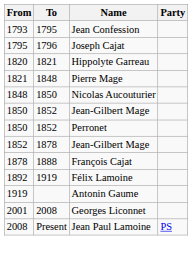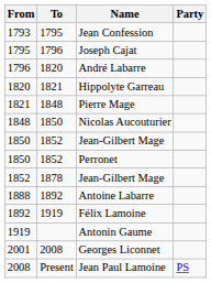 <table class="wikitable">
 <tr>
 <th>From</th>
 <th>To</th>
 <th>Name</th>
 <th>Party</th>
 </tr>
 <tr>
 <td>1793</td>
 <td>1795</td>
 <td>Jean Confession</td>
 <td></td>
 </tr>
 <tr>
 <td>1795</td>
 <td>1796</td>
 <td>Joseph Cajat</td>
+<td></td>
+</tr>
+<tr>
+<td>1796</td>
+<td>1820</td>
+<td>André Labarre</td>
 <td></td>
 </tr>
 <tr>
 <td>1820</td>
 <td>1821</td>
 <td>Hippolyte Garreau</td>
 <td></td>
 </tr>
 <tr>
 <td>1821</td>
 <td>1848</td>
 <td>Pierre Mage</td>
 <td></td>
 </tr>
 <tr>
 <td>1848</td>
 <td>1850</td>
 <td>Nicolas Aucouturier</td>
 <td></td>
 </tr>
 <tr>
 <td>1850</td>
 <td>1852</td>
 <td>Jean-Gilbert Mage</td>
 <td></td>
 </tr>
 <tr>
 <td>1850</td>
 <td>1852</td>
 <td>Perronet</td>
 <td></td>
 </tr>
 <tr>
 <td>1852</td>
 <td>1878</td>
 <td>Jean-Gilbert Mage</td>
 <td></td>
 </tr>
 <tr>
-<td>1878</td>
 <td>1888</td>
-<td>François Cajat</td>
+<td>1892</td>
+<td>Antoine Labarre</td>
 <td></td>
 </tr>
 <tr>
 <td>1892</td>
 <td>1919</td>
 <td>Félix Lamoine</td>
 <td></td>
 </tr>
 <tr>
 <td>1919</td>
 <td></td>
 <td>Antonin Gaume</td>
 <td></td>
 </tr>
 <tr>
 <td>2001</td>
 <td>2008</td>
 <td>Georges Liconnet</td>
 <td></td>
 </tr>
 <tr>
 <td>2008</td>
 <td>Present</td>
 <td>Jean Paul Lamoine</td>
 <td><a href='#'>PS</a></td>
 </tr>
 </table>
